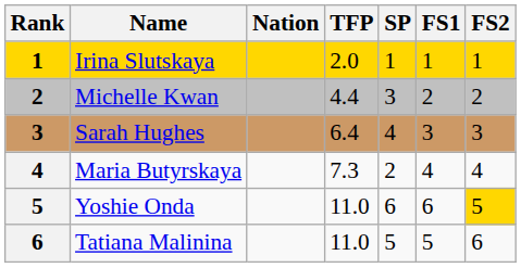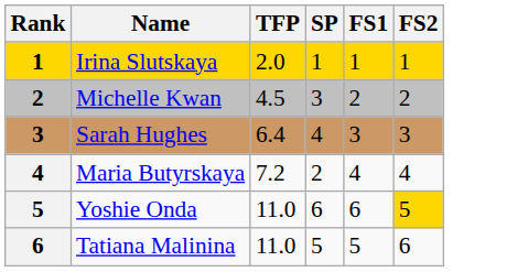 <table class="wikitable">
 <tr>
 <th>Rank</th>
 <th>Name</th>
-<th>Nation</th>
 <th>TFP</th>
 <th>SP</th>
 <th>FS1</th>
 <th>FS2</th>
 </tr>
 <tr bgcolor="gold">
 <td align="center"><strong>1</strong></td>
 <td><a href='#'>Irina Slutskaya</a></td>
-<td></td>
 <td>2.0</td>
 <td>1</td>
 <td>1</td>
 <td>1</td>
 </tr>
 <tr bgcolor="silver">
 <td align="center"><strong>2</strong></td>
 <td><a href='#'>Michelle Kwan</a></td>
-<td></td>
-<td>4.4</td>
+<td>4.5</td>
 <td>3</td>
 <td>2</td>
 <td>2</td>
 </tr>
 <tr bgcolor="cc9966">
 <td align="center"><strong>3</strong></td>
 <td><a href='#'>Sarah Hughes</a></td>
-<td></td>
 <td>6.4</td>
 <td>4</td>
 <td>3</td>
 <td>3</td>
 </tr>
 <tr>
 <th>4</th>
 <td><a href='#'>Maria Butyrskaya</a></td>
-<td></td>
-<td>7.3</td>
+<td>7.2</td>
 <td>2</td>
 <td>4</td>
 <td>4</td>
 </tr>
 <tr>
 <th>5</th>
 <td><a href='#'>Yoshie Onda</a></td>
-<td></td>
 <td>11.0</td>
 <td>6</td>
 <td>6</td>
 <td style="background: gold;">5</td>
 </tr>
 <tr>
 <th>6</th>
 <td><a href='#'>Tatiana Malinina</a></td>
-<td></td>
 <td>11.0</td>
 <td>5</td>
 <td>5</td>
 <td>6</td>
 </tr>
 </table>
